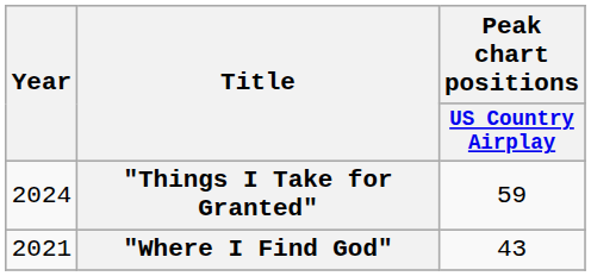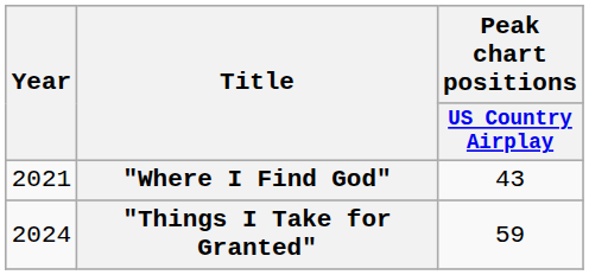 <table class="wikitable plainrowheaders" style="text-align:center;">
 <tr>
 <th rowspan="2">Year</th>
 <th rowspan="2" style="width:14em;">Title</th>
 <th colspan="1">Peak chart<br>positions</th>
 </tr>
 <tr style="font-size:smaller;">
 <th width="45"><a href='#'>US Country Airplay</a></th>
 </tr>
 <tr>
+<td>2021</td>
+<th scope="row">"Where I Find God"</th>
+<td>43</td>
+</tr>
+<tr>
 <td>2024</td>
 <th scope="row">"Things I Take for Granted"</th>
 <td>59</td>
 </tr>
-<tr>
-<td>2021</td>
-<th scope="row">"Where I Find God"</th>
-<td>43</td>
-</tr>
 </table>
